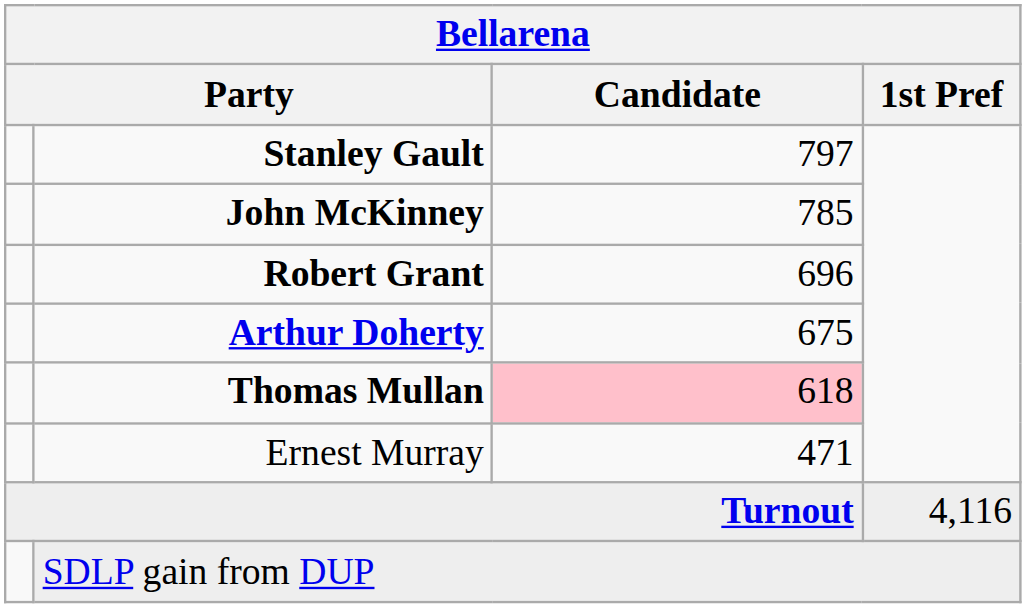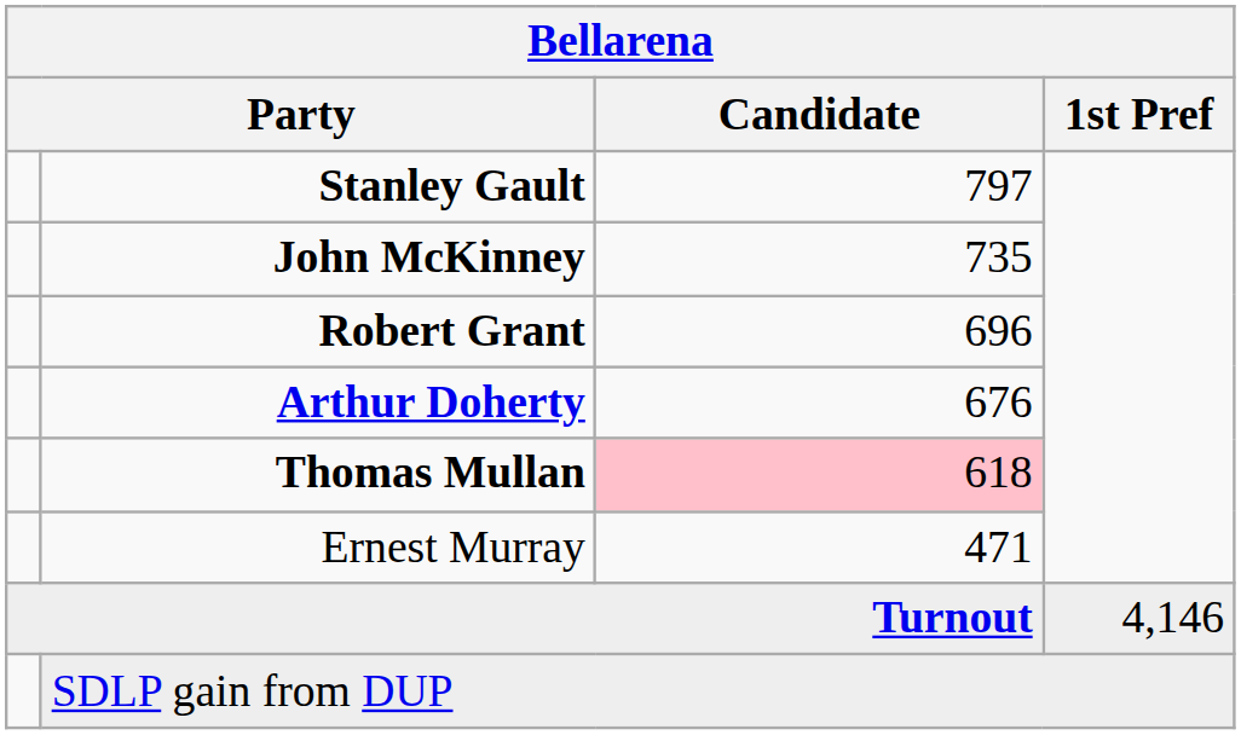 <table class="wikitable">
 <tr>
 <th colspan="4" align="center"><a href='#'>Bellarena</a></th>
 </tr>
 <tr>
 <th colspan="2" align="center" width=200>Party</th>
 <th width=150>Candidate</th>
 <th width=60>1st Pref</th>
 </tr>
 <tr>
 <td></td>
 <td align="right"><strong>Stanley Gault</strong></td>
 <td align="right">797</td>
 </tr>
 <tr>
 <td></td>
 <td align="right"><strong>John McKinney</strong></td>
-<td align="right">785</td>
+<td align="right">735</td>
 </tr>
 <tr>
 <td></td>
 <td align="right"><strong>Robert Grant</strong></td>
 <td align="right">696</td>
 </tr>
 <tr>
 <td></td>
 <td align="right"><strong><a href='#'>Arthur Doherty</a></strong></td>
-<td align="right">675</td>
+<td align="right">676</td>
 </tr>
 <tr>
 <td></td>
 <td align="right"><strong>Thomas Mullan</strong></td>
 <td align="right" style="background: pink;">618</td>
 </tr>
 <tr>
 <td></td>
 <td align="right">Ernest Murray</td>
 <td align="right">471</td>
 </tr>
 <tr bgcolor="EEEEEE">
 <td colspan=3 align="right"><strong><a href='#'>Turnout</a></strong></td>
-<td align="right">4,116</td>
+<td align="right">4,146</td>
 </tr>
 <tr>
 <td bgcolor=></td>
 <td colspan=3 bgcolor="EEEEEE"><a href='#'>SDLP</a> gain from <a href='#'>DUP</a></td>
 </tr>
 </table>
